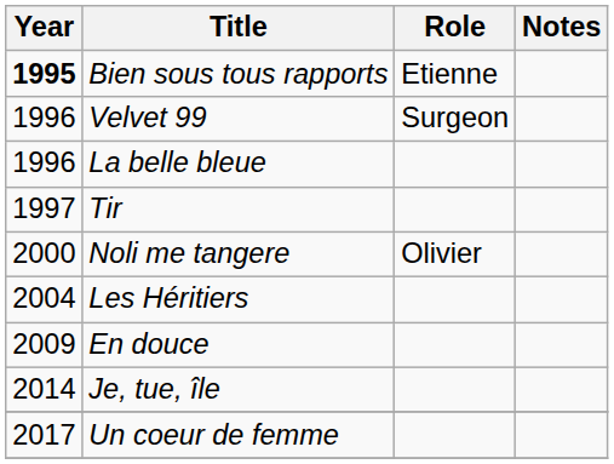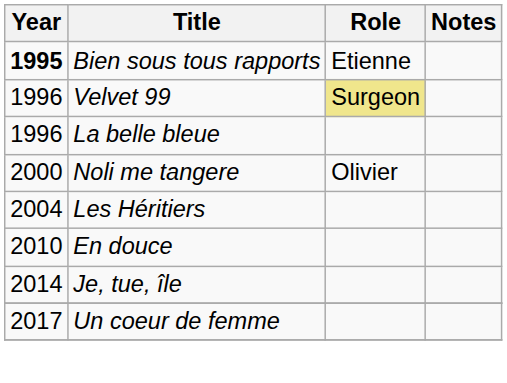 <table class="wikitable sortable">
 <tr>
 <th>Year</th>
 <th>Title</th>
 <th>Role</th>
 <th class="unsortable">Notes</th>
 </tr>
 <tr>
 <td><strong>1995</strong></td>
 <td><em>Bien sous tous rapports</em></td>
 <td>Etienne</td>
 <td></td>
 </tr>
 <tr>
 <td>1996</td>
 <td><em>Velvet 99 </em></td>
-<td>Surgeon</td>
+<td style="background: khaki;">Surgeon</td>
 <td></td>
 </tr>
 <tr>
 <td>1996</td>
 <td><em>La belle bleue</em></td>
-<td></td>
-<td></td>
-</tr>
-<tr>
-<td>1997</td>
-<td><em>Tir </em></td>
 <td></td>
 <td></td>
 </tr>
 <tr>
 <td>2000</td>
 <td><em>Noli me tangere</em></td>
 <td>Olivier</td>
 <td></td>
 </tr>
 <tr>
 <td>2004</td>
 <td><em>Les Héritiers </em></td>
 <td></td>
 <td></td>
 </tr>
 <tr>
-<td>2009</td>
+<td>2010</td>
 <td><em>En douce</em></td>
 <td></td>
 <td></td>
 </tr>
 <tr>
 <td>2014</td>
 <td><em>Je, tue, île</em></td>
 <td></td>
 <td></td>
 </tr>
 <tr>
 </tr>
 <tr>
 <td>2017</td>
 <td><em>Un coeur de femme</em></td>
 <td></td>
 <td></td>
 </tr>
 <tr>
 </tr>
 </table>
